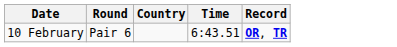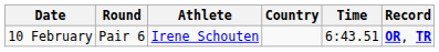 <table class="wikitable" style="text-align:center">
 <tr>
 <th>Date</th>
 <th>Round</th>
+<th>Athlete</th>
 <th>Country</th>
 <th>Time</th>
 <th>Record</th>
 </tr>
 <tr>
 <td>10 February</td>
 <td>Pair 6</td>
+<td align=left><a href='#'>Irene Schouten</a></td>
 <td align=left></td>
 <td>6:43.51</td>
 <td><strong><a href='#'>OR</a></strong>, <strong><a href='#'>TR</a></strong></td>
 </tr>
 </table>
